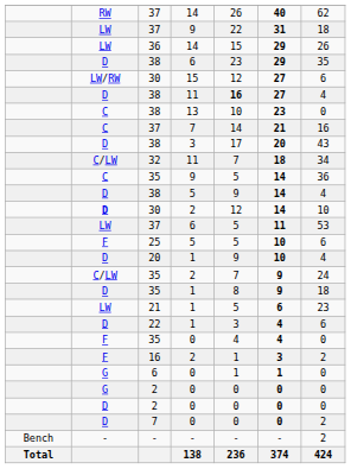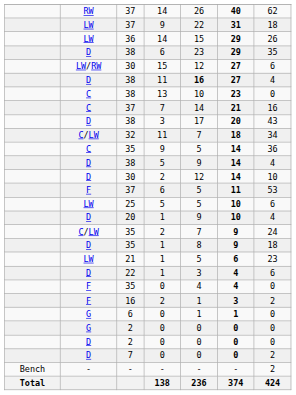 <table class="wikitable sortable" width ="50%">
 <tr align="center">
 </tr>
 <tr align="center" bgcolor="">
 <td></td>
 <td><a href='#'>RW</a></td>
 <td>37</td>
 <td>14</td>
 <td>26</td>
 <td><strong>40</strong></td>
 <td>62</td>
 </tr>
 <tr align="center" bgcolor="f0f0f0">
 <td></td>
 <td><a href='#'>LW</a></td>
 <td>37</td>
 <td>9</td>
 <td>22</td>
 <td><strong>31</strong></td>
 <td>18</td>
 </tr>
 <tr align="center" bgcolor="">
 <td></td>
 <td><a href='#'>LW</a></td>
 <td>36</td>
 <td>14</td>
 <td>15</td>
 <td><strong>29</strong></td>
 <td>26</td>
 </tr>
 <tr align="center" bgcolor="f0f0f0">
 <td></td>
 <td><a href='#'>D</a></td>
 <td>38</td>
 <td>6</td>
 <td>23</td>
 <td><strong>29</strong></td>
 <td>35</td>
 </tr>
 <tr align="center" bgcolor="">
 <td></td>
 <td><a href='#'>LW</a>/<a href='#'>RW</a></td>
 <td>30</td>
 <td>15</td>
 <td>12</td>
 <td><strong>27</strong></td>
 <td>6</td>
 </tr>
 <tr align="center" bgcolor="f0f0f0">
 <td></td>
 <td><a href='#'>D</a></td>
 <td>38</td>
 <td>11</td>
 <td><strong>16</strong></td>
 <td><strong>27</strong></td>
 <td>4</td>
 </tr>
 <tr align="center" bgcolor="">
 <td></td>
 <td><a href='#'>C</a></td>
 <td>38</td>
 <td>13</td>
 <td>10</td>
 <td><strong>23</strong></td>
 <td>0</td>
 </tr>
 <tr align="center" bgcolor="f0f0f0">
 <td></td>
 <td><a href='#'>C</a></td>
 <td>37</td>
 <td>7</td>
 <td>14</td>
 <td><strong>21</strong></td>
 <td>16</td>
 </tr>
 <tr align="center" bgcolor="">
 <td></td>
 <td><a href='#'>D</a></td>
 <td>38</td>
 <td>3</td>
 <td>17</td>
 <td><strong>20</strong></td>
 <td>43</td>
 </tr>
 <tr align="center" bgcolor="f0f0f0">
 <td></td>
 <td><a href='#'>C</a>/<a href='#'>LW</a></td>
 <td>32</td>
 <td>11</td>
 <td>7</td>
 <td><strong>18</strong></td>
 <td>34</td>
 </tr>
 <tr align="center" bgcolor="">
 <td></td>
 <td><a href='#'>C</a></td>
 <td>35</td>
 <td>9</td>
 <td>5</td>
 <td><strong>14</strong></td>
 <td>36</td>
 </tr>
 <tr align="center" bgcolor="f0f0f0">
 <td></td>
 <td><a href='#'>D</a></td>
 <td>38</td>
 <td>5</td>
 <td>9</td>
 <td><strong>14</strong></td>
 <td>4</td>
 </tr>
 <tr align="center" bgcolor="">
 <td></td>
-<td><strong><a href='#'>D</a></strong></td>
+<td><a href='#'>D</a></td>
 <td>30</td>
 <td>2</td>
 <td>12</td>
 <td><strong>14</strong></td>
 <td>10</td>
 </tr>
 <tr align="center" bgcolor="f0f0f0">
 <td></td>
-<td><a href='#'>LW</a></td>
+<td><a href='#'>F</a></td>
 <td>37</td>
 <td>6</td>
 <td>5</td>
 <td><strong>11</strong></td>
 <td>53</td>
 </tr>
 <tr align="center" bgcolor="">
 <td></td>
-<td><a href='#'>F</a></td>
+<td><a href='#'>LW</a></td>
 <td>25</td>
 <td>5</td>
 <td>5</td>
 <td><strong>10</strong></td>
 <td>6</td>
 </tr>
 <tr align="center" bgcolor="f0f0f0">
 <td></td>
 <td><a href='#'>D</a></td>
 <td>20</td>
 <td>1</td>
 <td>9</td>
 <td><strong>10</strong></td>
 <td>4</td>
 </tr>
 <tr align="center" bgcolor="">
 <td></td>
 <td><a href='#'>C</a>/<a href='#'>LW</a></td>
 <td>35</td>
 <td>2</td>
 <td>7</td>
 <td><strong>9</strong></td>
 <td>24</td>
 </tr>
 <tr align="center" bgcolor="f0f0f0">
 <td></td>
 <td><a href='#'>D</a></td>
 <td>35</td>
 <td>1</td>
 <td>8</td>
 <td><strong>9</strong></td>
 <td>18</td>
 </tr>
 <tr align="center" bgcolor="">
 <td></td>
 <td><a href='#'>LW</a></td>
 <td>21</td>
 <td>1</td>
 <td>5</td>
 <td><strong>6</strong></td>
 <td>23</td>
 </tr>
 <tr align="center" bgcolor="f0f0f0">
 <td></td>
 <td><a href='#'>D</a></td>
 <td>22</td>
 <td>1</td>
 <td>3</td>
 <td><strong>4</strong></td>
 <td>6</td>
 </tr>
 <tr align="center" bgcolor="">
 <td></td>
 <td><a href='#'>F</a></td>
 <td>35</td>
 <td>0</td>
 <td>4</td>
 <td><strong>4</strong></td>
 <td>0</td>
 </tr>
 <tr align="center" bgcolor="f0f0f0">
 <td></td>
 <td><a href='#'>F</a></td>
 <td>16</td>
 <td>2</td>
 <td>1</td>
 <td><strong>3</strong></td>
 <td>2</td>
 </tr>
 <tr align="center" bgcolor="">
 <td></td>
 <td><a href='#'>G</a></td>
 <td>6</td>
 <td>0</td>
 <td>1</td>
 <td><strong>1</strong></td>
 <td>0</td>
 </tr>
 <tr align="center" bgcolor="f0f0f0">
 <td></td>
 <td><a href='#'>G</a></td>
 <td>2</td>
 <td>0</td>
 <td>0</td>
 <td><strong>0</strong></td>
 <td>0</td>
 </tr>
 <tr align="center" bgcolor="">
 <td></td>
 <td><a href='#'>D</a></td>
 <td>2</td>
 <td>0</td>
 <td>0</td>
 <td><strong>0</strong></td>
 <td>0</td>
 </tr>
 <tr align="center" bgcolor="f0f0f0">
 <td></td>
 <td><a href='#'>D</a></td>
 <td>7</td>
 <td>0</td>
 <td>0</td>
 <td><strong>0</strong></td>
 <td>2</td>
 </tr>
 <tr align="center" bgcolor="">
 <td>Bench</td>
 <td>-</td>
 <td>-</td>
 <td>-</td>
 <td>-</td>
 <td>-</td>
 <td>2</td>
 </tr>
 <tr>
 <th>Total</th>
 <th></th>
 <th></th>
 <th>138</th>
 <th>236</th>
 <th>374</th>
 <th>424</th>
 </tr>
 </table>
